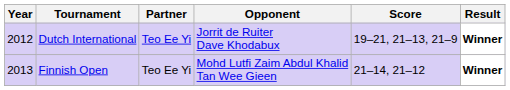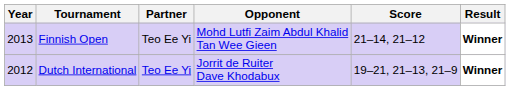 <table class="sortable wikitable" style="font-size: 90%;">
 <tr>
 <th>Year</th>
 <th>Tournament</th>
 <th>Partner</th>
 <th>Opponent</th>
 <th>Score</th>
 <th>Result</th>
 </tr>
 <tr style="background:#D8CEF6">
+<td align="center">2013</td>
+<td align="left"><a href='#'>Finnish Open</a></td>
+<td align="left"> Teo Ee Yi</td>
+<td align="left"> <a href='#'>Mohd Lutfi Zaim Abdul Khalid</a> <br>  <a href='#'>Tan Wee Gieen</a></td>
+<td align="left">21–14, 21–12</td>
+<td style="text-align:left; background:white"> <strong>Winner</strong></td>
+</tr>
+<tr style="background:#D8CEF6">
 <td align="center">2012</td>
 <td align="left"><a href='#'>Dutch International</a></td>
 <td align="left"> <a href='#'>Teo Ee Yi</a></td>
 <td align="left"> <a href='#'>Jorrit de Ruiter</a> <br>  <a href='#'>Dave Khodabux</a></td>
 <td align="left">19–21, 21–13, 21–9</td>
 <td style="text-align:left; background:white"> <strong>Winner</strong></td>
 </tr>
-<tr style="background:#D8CEF6">
-<td align="center">2013</td>
-<td align="left"><a href='#'>Finnish Open</a></td>
-<td align="left"> Teo Ee Yi</td>
-<td align="left"> <a href='#'>Mohd Lutfi Zaim Abdul Khalid</a> <br>  <a href='#'>Tan Wee Gieen</a></td>
-<td align="left">21–14, 21–12</td>
-<td style="text-align:left; background:white"> <strong>Winner</strong></td>
-</tr>
 </table>
